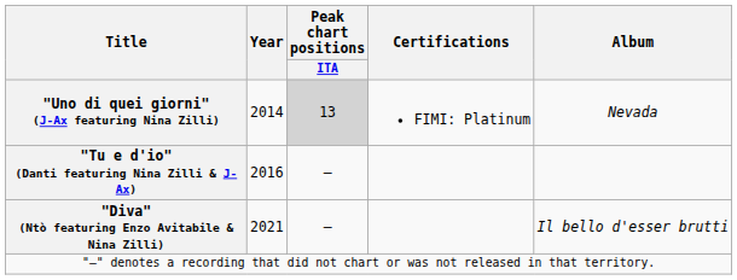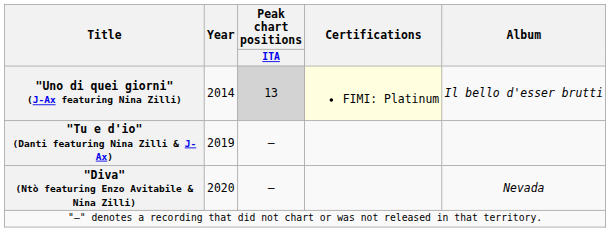 <table class="wikitable plainrowheaders" style="text-align:center;">
 <tr>
 <th scope="col" rowspan="2" style="width:17em;">Title</th>
 <th scope="col" rowspan="2" style="width:1em;">Year</th>
 <th scope="col" colspan="1">Peak chart positions</th>
 <th scope="col" rowspan="2">Certifications</th>
 <th scope="col" rowspan="2">Album</th>
 </tr>
 <tr>
 <th scope="col" style="width:3em;font-size:85%;"><a href='#'>ITA</a></th>
 </tr>
 <tr>
 <th scope="row">"Uno di quei giorni"<br><small>(<a href='#'>J-Ax</a> featuring Nina Zilli)</small></th>
 <td>2014</td>
 <td style="background: lightgrey;">13</td>
-<td><br><ul><li>FIMI: Platinum</li></ul></td>
-<td><em>Nevada</em></td>
+<td style="background: lightyellow;"><br><ul><li>FIMI: Platinum</li></ul></td>
+<td><em>Il bello d'esser brutti</em></td>
 </tr>
 <tr>
 <th scope="row">"Tu e d'io"<br><small>(Danti featuring Nina Zilli & <a href='#'>J-Ax</a>)</small></th>
-<td>2016</td>
+<td>2019</td>
 <td>—</td>
 <td></td>
 <td></td>
 </tr>
 <tr>
 <th scope="row">"Diva"<br><small>(Ntò featuring Enzo Avitabile & Nina Zilli)</small></th>
-<td>2021</td>
+<td>2020</td>
 <td>—</td>
 <td></td>
-<td><em>Il bello d'esser brutti</em></td>
+<td><em>Nevada</em></td>
 </tr>
 <tr>
 <td colspan="14" style="font-size:85%">"—" denotes a recording that did not chart or was not released in that territory.</td>
 </tr>
 </table>
